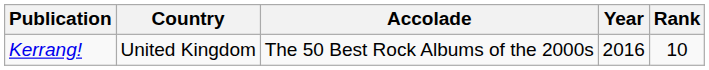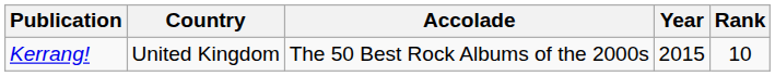 <table class="wikitable">
 <tr>
 <th>Publication</th>
 <th>Country</th>
 <th>Accolade</th>
 <th>Year</th>
 <th>Rank</th>
 </tr>
 <tr>
 <td><em><a href='#'>Kerrang!</a></em></td>
 <td>United Kingdom</td>
 <td>The 50 Best Rock Albums of the 2000s</td>
-<td>2016</td>
+<td>2015</td>
 <td style="text-align:center;">10</td>
 </tr>
 </table>
